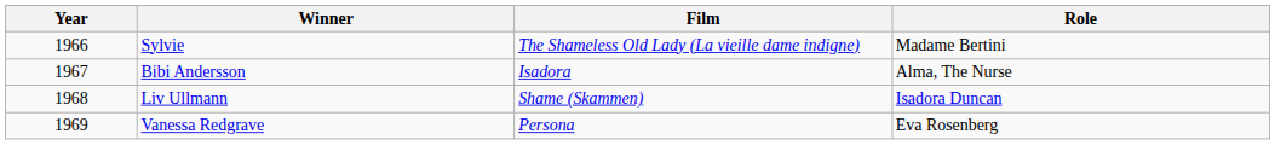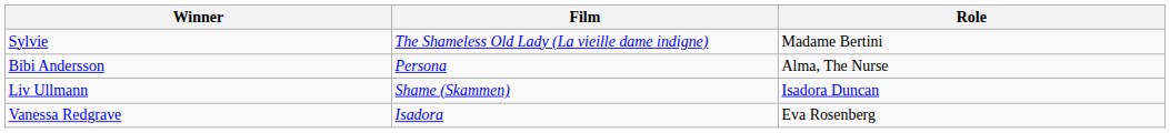 <table class="wikitable" width="95%" cellpadding="5">
 <tr>
-<th width="100"><strong>Year</strong></th>
 <th width="300"><strong>Winner</strong></th>
 <th width="300"><strong>Film</strong></th>
 <th width="300"><strong>Role</strong></th>
 </tr>
 <tr>
-<td style="text-align:center;">1966</td>
 <td><a href='#'>Sylvie</a></td>
 <td><em><a href='#'>The Shameless Old Lady (La vieille dame indigne)</a></em></td>
 <td>Madame Bertini</td>
 </tr>
 <tr>
-<td style="text-align:center;">1967</td>
 <td><a href='#'>Bibi Andersson</a></td>
-<td><em><a href='#'>Isadora</a></em></td>
+<td><em><a href='#'>Persona</a></em></td>
 <td>Alma, The Nurse</td>
 </tr>
 <tr>
-<td style="text-align:center;">1968</td>
 <td><a href='#'>Liv Ullmann</a></td>
 <td><em><a href='#'>Shame (Skammen)</a></em></td>
 <td><a href='#'>Isadora Duncan</a></td>
 </tr>
 <tr>
-<td style="text-align:center;">1969</td>
 <td><a href='#'>Vanessa Redgrave</a></td>
-<td><em><a href='#'>Persona</a></em></td>
+<td><em><a href='#'>Isadora</a></em></td>
 <td>Eva Rosenberg</td>
 </tr>
 </table>
